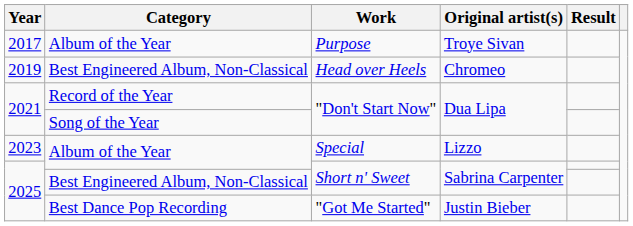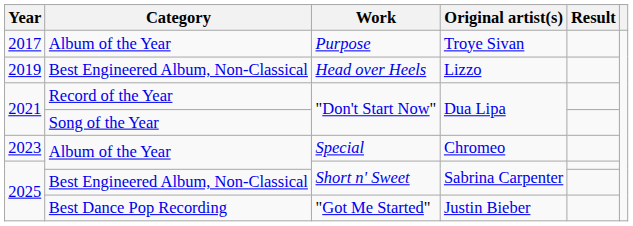 <table class="wikitable plainrowheaders unsortable">
 <tr>
 <th>Year</th>
 <th>Category</th>
 <th>Work</th>
 <th>Original artist(s)</th>
 <th>Result</th>
 <th></th>
 </tr>
 <tr>
 <td align="center"><a href='#'>2017</a></td>
 <td><a href='#'>Album of the Year</a></td>
 <td><em><a href='#'>Purpose</a></em></td>
 <td><a href='#'>Troye Sivan</a></td>
 <td></td>
 <td align="center" rowspan="8"></td>
 </tr>
 <tr>
 <td align="center"><a href='#'>2019</a></td>
 <td><a href='#'>Best Engineered Album, Non-Classical</a></td>
 <td><em><a href='#'>Head over Heels</a></em></td>
-<td><a href='#'>Chromeo</a></td>
+<td><a href='#'>Lizzo</a></td>
 <td></td>
 </tr>
 <tr>
 <td align="center" rowspan="2"><a href='#'>2021</a></td>
 <td><a href='#'>Record of the Year</a></td>
 <td rowspan="2">"<a href='#'>Don't Start Now</a>"</td>
 <td rowspan="2"><a href='#'>Dua Lipa</a></td>
 <td></td>
 </tr>
 <tr>
 <td><a href='#'>Song of the Year</a></td>
 <td></td>
 </tr>
 <tr>
 <td align="center"><a href='#'>2023</a></td>
 <td rowspan="2"><a href='#'>Album of the Year</a></td>
 <td><em><a href='#'>Special</a></em></td>
-<td><a href='#'>Lizzo</a></td>
+<td><a href='#'>Chromeo</a></td>
 <td></td>
 </tr>
 <tr>
 <td align="center" rowspan="3"><a href='#'>2025</a></td>
 <td rowspan="2"><em><a href='#'>Short n' Sweet</a></em></td>
 <td rowspan="2"><a href='#'>Sabrina Carpenter</a></td>
 <td></td>
 </tr>
 <tr>
 <td><a href='#'>Best Engineered Album, Non-Classical</a></td>
 <td></td>
 </tr>
 <tr>
 <td><a href='#'>Best Dance Pop Recording</a></td>
 <td>"<a href='#'>Got Me Started</a>"</td>
 <td><a href='#'>Justin Bieber</a></td>
 <td></td>
 </tr>
 </table>
